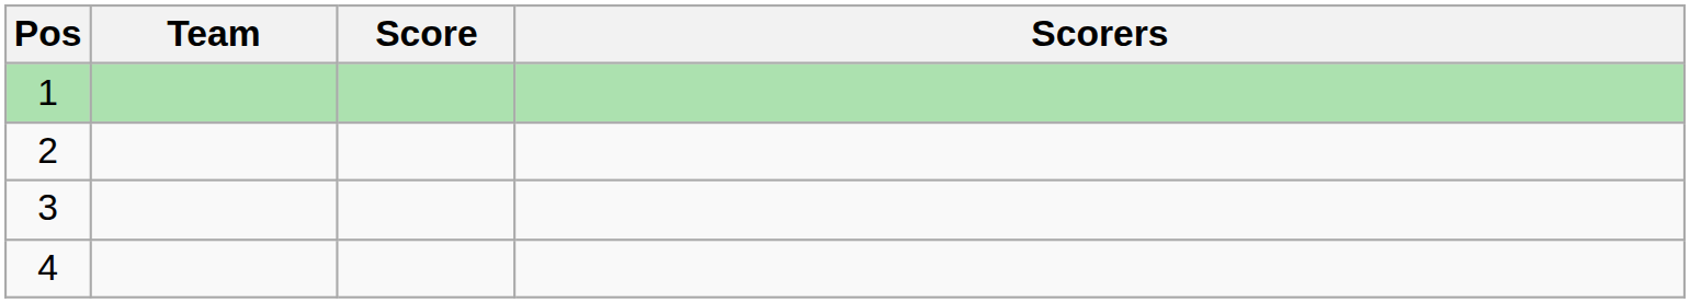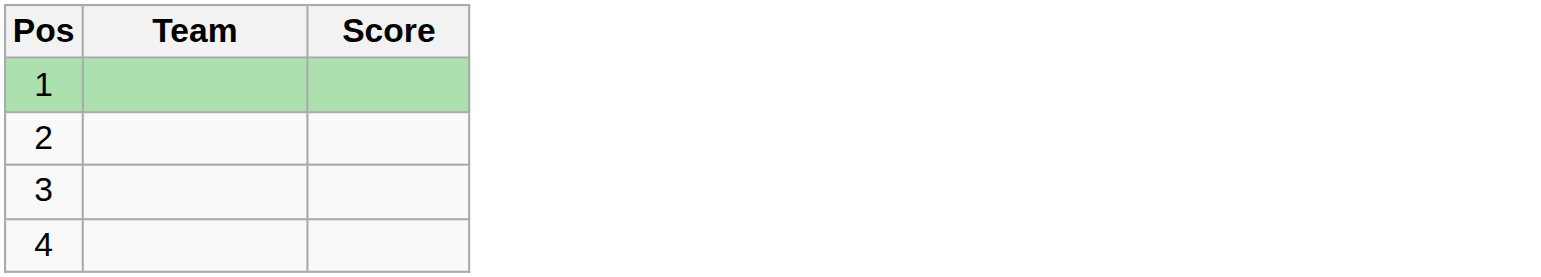 <table class="wikitable" style="font-size: 100%">
 <tr>
 <th width=20>Pos</th>
 <th width=100>Team</th>
 <th width=70>Score</th>
-<th width=500>Scorers</th>
 </tr>
 <tr align=center style="background:#ACE1AF;">
 <td>1</td>
 <td align="left"></td>
-<td></td>
 <td></td>
 </tr>
 <tr align=center>
 <td>2</td>
 <td align="left"></td>
 <td></td>
-<td></td>
 </tr>
 <tr align=center>
 <td>3</td>
 <td align="left"></td>
-<td></td>
 <td></td>
 </tr>
 <tr align=center>
 <td>4</td>
 <td align="left"></td>
 <td></td>
-<td></td>
 </tr>
 </table>
